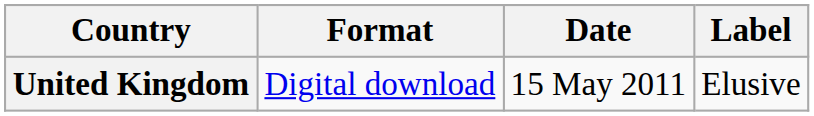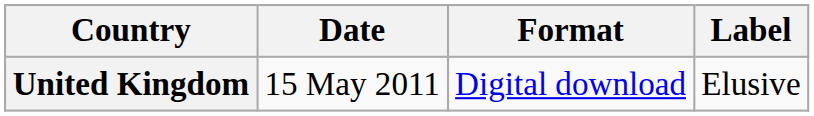 <table class="wikitable plainrowheaders">
 <tr>
 <th scope="col">Country</th>
+<th scope="col">Date</th>
 <th scope="col">Format</th>
-<th scope="col">Date</th>
 <th scope="col">Label</th>
 </tr>
 <tr>
 <th scope="row">United Kingdom</th>
+<td>15 May 2011</td>
 <td><a href='#'>Digital download</a></td>
-<td>15 May 2011</td>
 <td>Elusive</td>
 </tr>
 </table>
